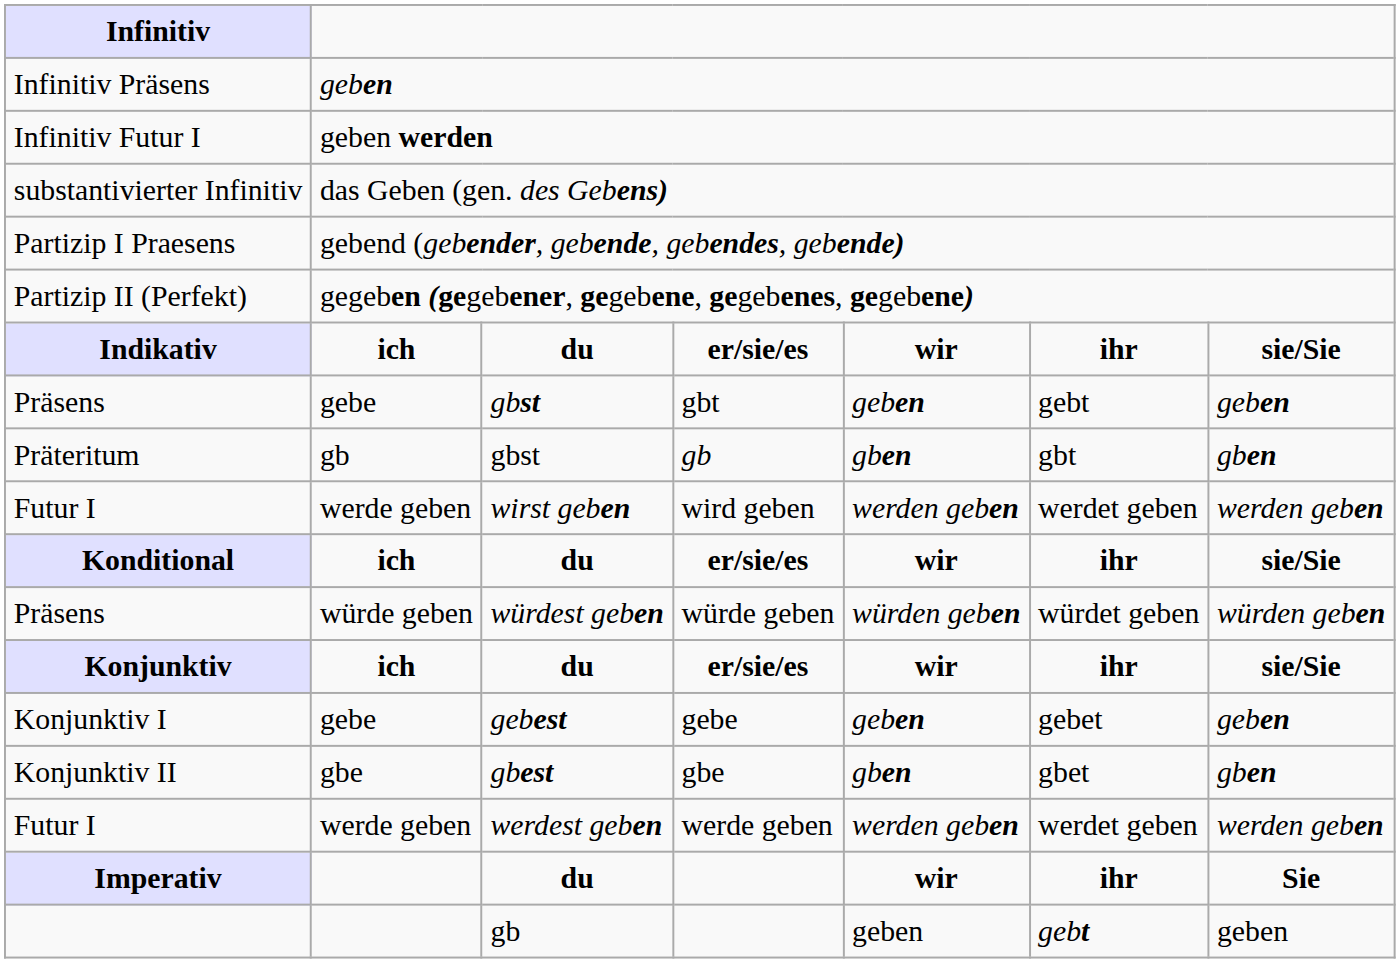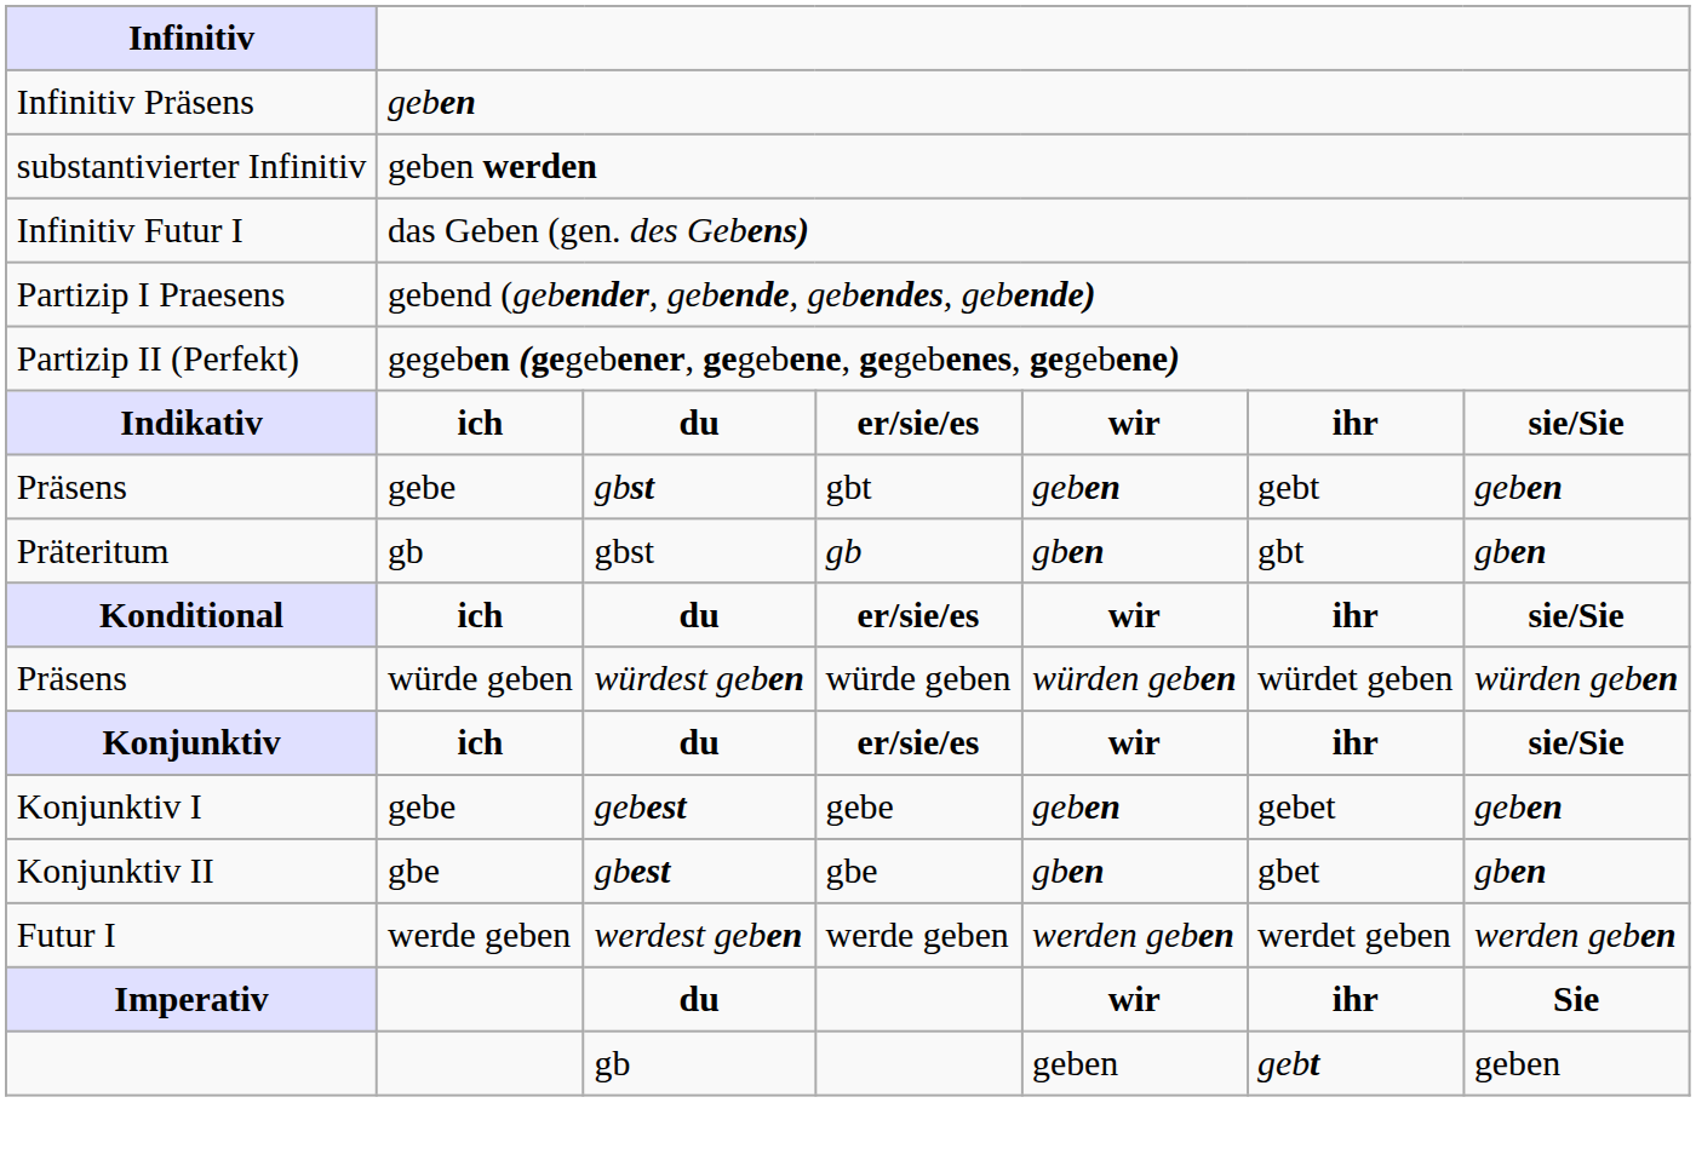 <table border="2" cellpadding="4" cellspacing="0" style="margin: 1em 1em 1em 0; background: #f9f9f9; border: 1px #aaa solid; border-collapse: collapse; font-size: 95%;">
 <tr>
 <th bgcolor="#E0E0FF">Infinitiv</th>
 <th colspan="6"></th>
 </tr>
 <tr>
 <td>Infinitiv Präsens</td>
 <td colspan="6"><em>geb<strong>en<strong><em></td>
 </tr>
 <tr>
-<td>Infinitiv Futur I</td>
+<td>substantivierter Infinitiv</td>
 <td colspan="6"></em>geb</strong>en<strong> werden<em></td>
 </tr>
 <tr>
-<td>substantivierter Infinitiv</td>
+<td>Infinitiv Futur I</td>
 <td colspan="6"></em>das Geb</strong>en</em></strong> (gen. <em>des Geb<strong>ens<strong><em>)</td>
 </tr>
 <tr>
 <td>Partizip I Praesens</td>
 <td colspan="6"></em>geb</strong>end</em></strong> (<em>geb<strong>ender</strong>, geb<strong>ende</strong>, geb<strong>endes</strong>, geb<strong>ende<strong><em>)</td>
 </tr>
 <tr>
 <td>Partizip II (Perfekt)</td>
 <td colspan="6"></em></strong>ge</strong>geb<strong>en<strong><em> (</em></strong>ge</strong>geb<strong>ener</strong>, <strong>ge</strong>geb<strong>ene</strong>, <strong>ge</strong>geb<strong>enes</strong>, <strong>ge</strong>geb<strong>ene<strong><em>)</td>
 </tr>
 <tr>
 <th bgcolor="#E0E0FF">Indikativ</th>
 <th></em>ich<em></th>
 <th></em>du<em></th>
 <th></em>er/sie/es<em></th>
 <th></em>wir<em></th>
 <th></em>ihr<em></th>
 <th></em>sie/Sie<em></th>
 </tr>
 <tr>
 <td>Präsens</td>
 <td></em>geb</strong>e</em></strong></td>
 <td><em>gb<strong>st<strong><em></td>
 <td></em>gb</strong>t</em></strong></td>
 <td><em>geb<strong>en<strong><em></td>
 <td></em>geb</strong>t</em></strong></td>
 <td><em>geb<strong>en<strong><em></td>
 </tr>
 <tr>
 <td>Präteritum</td>
 <td></em>gb<em></td>
 <td></em>gb</strong>st</em></strong></td>
 <td><em>gb</em></td>
 <td><em>gb<strong>en<strong><em></td>
 <td></em>gb</strong>t</em></strong></td>
 <td><em>gb<strong>en<strong><em></td>
-</tr>
-<tr>
-<td>Futur I</td>
-<td></em>werde geb</strong>en</em></strong></td>
-<td><em>wirst geb<strong>en<strong><em></td>
-<td></em>wird geb</strong>en</em></strong></td>
-<td><em>werden geb<strong>en<strong><em></td>
-<td></em>werdet geb</strong>en</em></strong></td>
-<td><em>werden geb<strong>en<strong><em></td>
 </tr>
 <tr>
 <th bgcolor="#E0E0FF">Konditional</th>
 <th></em>ich<em></th>
 <th></em>du<em></th>
 <th></em>er/sie/es<em></th>
 <th></em>wir<em></th>
 <th></em>ihr<em></th>
 <th></em>sie/Sie<em></th>
 </tr>
 <tr>
 <td>Präsens</td>
 <td></em>würde geb</strong>en</em></strong></td>
 <td><em>würdest geb<strong>en<strong><em></td>
 <td></em>würde geb</strong>en</em></strong></td>
 <td><em>würden geb<strong>en<strong><em></td>
 <td></em>würdet geb</strong>en</em></strong></td>
 <td><em>würden geb<strong>en<strong><em></td>
 </tr>
 <tr>
 <th bgcolor="#E0E0FF">Konjunktiv</th>
 <th></em>ich<em></th>
 <th></em>du<em></th>
 <th></em>er/sie/es<em></th>
 <th></em>wir<em></th>
 <th></em>ihr<em></th>
 <th></em>sie/Sie<em></th>
 </tr>
 <tr>
 <td>Konjunktiv I</td>
 <td></em>geb</strong>e</em></strong></td>
 <td><em>geb<strong>est<strong><em></td>
 <td></em>geb</strong>e</em></strong></td>
 <td><em>geb<strong>en<strong><em></td>
 <td></em>geb</strong>et</em></strong></td>
 <td><em>geb<strong>en<strong><em></td>
 </tr>
 <tr>
 <td>Konjunktiv II</td>
 <td></em>gb</strong>e</em></strong></td>
 <td><em>gb<strong>est<strong><em></td>
 <td></em>gb</strong>e</em></strong></td>
 <td><em>gb<strong>en<strong><em></td>
 <td></em>gb</strong>et</em></strong></td>
 <td><em>gb<strong>en<strong><em></td>
 </tr>
 <tr>
 <td>Futur I</td>
 <td></em>werde geb</strong>en</em></strong></td>
 <td><em>werdest geb<strong>en<strong><em></td>
 <td></em>werde geb</strong>en</em></strong></td>
 <td><em>werden geb<strong>en<strong><em></td>
 <td></em>werdet geb</strong>en</em></strong></td>
 <td><em>werden geb<strong>en<strong><em></td>
 </tr>
 <tr>
 <th bgcolor="#E0E0FF">Imperativ</th>
 <th> </th>
 <th></em>du<em></th>
 <th> </th>
 <th></em>wir<em></th>
 <th></em>ihr<em></th>
 <th></em>Sie<em></th>
 </tr>
 <tr>
 <td> </td>
 <td> </td>
 <td></em>gb<em></td>
 <td> </td>
 <td></em>geb</strong>en</em></strong></td>
 <td><em>geb<strong>t<strong><em></td>
 <td></em>geb</strong>en</em></strong></td>
 </tr>
 </table>
